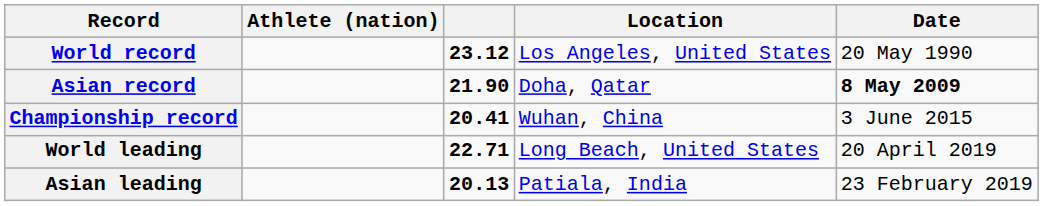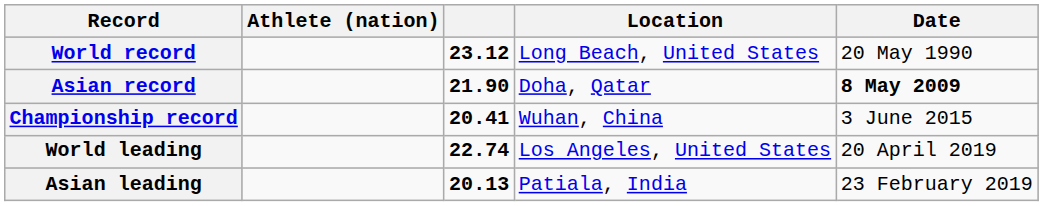 <table class="wikitable">
 <tr>
 <th scope="col">Record</th>
 <th scope="col">Athlete (nation)</th>
 <th scope="col"></th>
 <th scope="col">Location</th>
 <th scope="col">Date</th>
 </tr>
 <tr>
 <th scope="row"><a href='#'>World record</a></th>
 <td></td>
 <td align="center"><strong>23.12</strong></td>
-<td><a href='#'>Los Angeles</a>, <a href='#'>United States</a></td>
+<td><a href='#'>Long Beach</a>, <a href='#'>United States</a></td>
 <td>20 May 1990</td>
 </tr>
 <tr>
 <th scope="row"><a href='#'>Asian record</a></th>
 <td></td>
 <td align="center"><strong>21.90</strong></td>
 <td><a href='#'>Doha</a>, <a href='#'>Qatar</a></td>
 <td><strong>8 May 2009</strong></td>
 </tr>
 <tr>
 <th><a href='#'>Championship record</a></th>
 <td></td>
 <td align="center"><strong>20.41</strong></td>
 <td><a href='#'>Wuhan</a>, <a href='#'>China</a></td>
 <td>3 June 2015</td>
 </tr>
 <tr>
 <th scope="row">World leading</th>
 <td></td>
-<td align="center"><strong>22.71</strong></td>
-<td><a href='#'>Long Beach</a>, <a href='#'>United States</a></td>
+<td align="center"><strong>22.74</strong></td>
+<td><a href='#'>Los Angeles</a>, <a href='#'>United States</a></td>
 <td>20 April 2019</td>
 </tr>
 <tr>
 <th scope="row">Asian leading</th>
 <td></td>
 <td align="center"><strong>20.13</strong></td>
 <td><a href='#'>Patiala</a>, <a href='#'>India</a></td>
 <td>23 February 2019</td>
 </tr>
 </table>
